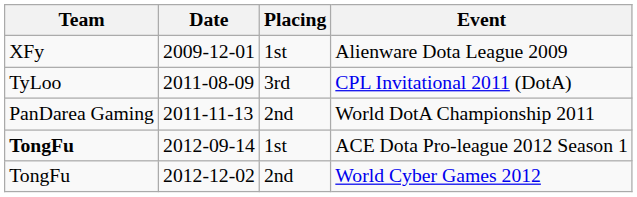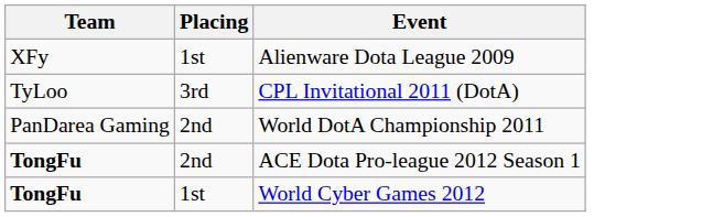 <table class="wikitable sortable">
 <tr>
 <th>Team</th>
-<th>Date</th>
 <th>Placing</th>
 <th>Event</th>
 </tr>
 <tr>
 <td>XFy</td>
-<td>2009-12-01</td>
 <td>1st</td>
 <td>Alienware Dota League 2009</td>
 </tr>
 <tr>
 <td>TyLoo</td>
-<td>2011-08-09</td>
 <td>3rd</td>
 <td><a href='#'>CPL Invitational 2011</a> (DotA)</td>
 </tr>
 <tr>
 <td>PanDarea Gaming</td>
-<td>2011-11-13</td>
 <td>2nd</td>
 <td>World DotA Championship 2011</td>
 </tr>
 <tr>
 <td><strong>TongFu</strong></td>
-<td>2012-09-14</td>
-<td>1st</td>
+<td>2nd</td>
 <td>ACE Dota Pro-league 2012 Season 1</td>
 </tr>
 <tr>
-<td>TongFu</td>
-<td>2012-12-02</td>
-<td>2nd</td>
+<td><strong>TongFu</strong></td>
+<td>1st</td>
 <td><a href='#'>World Cyber Games 2012</a></td>
 </tr>
 </table>
